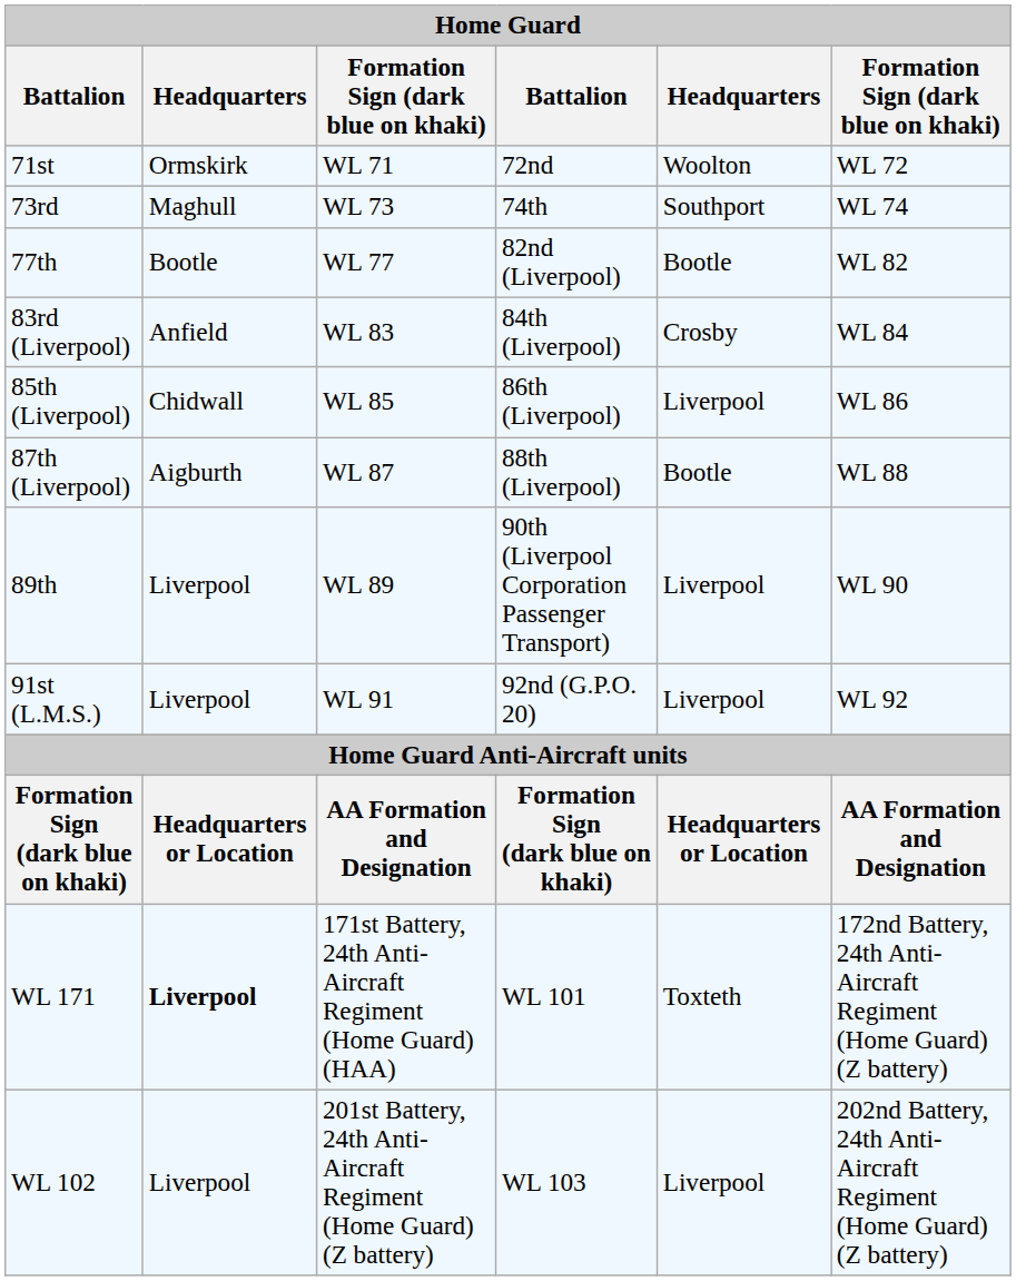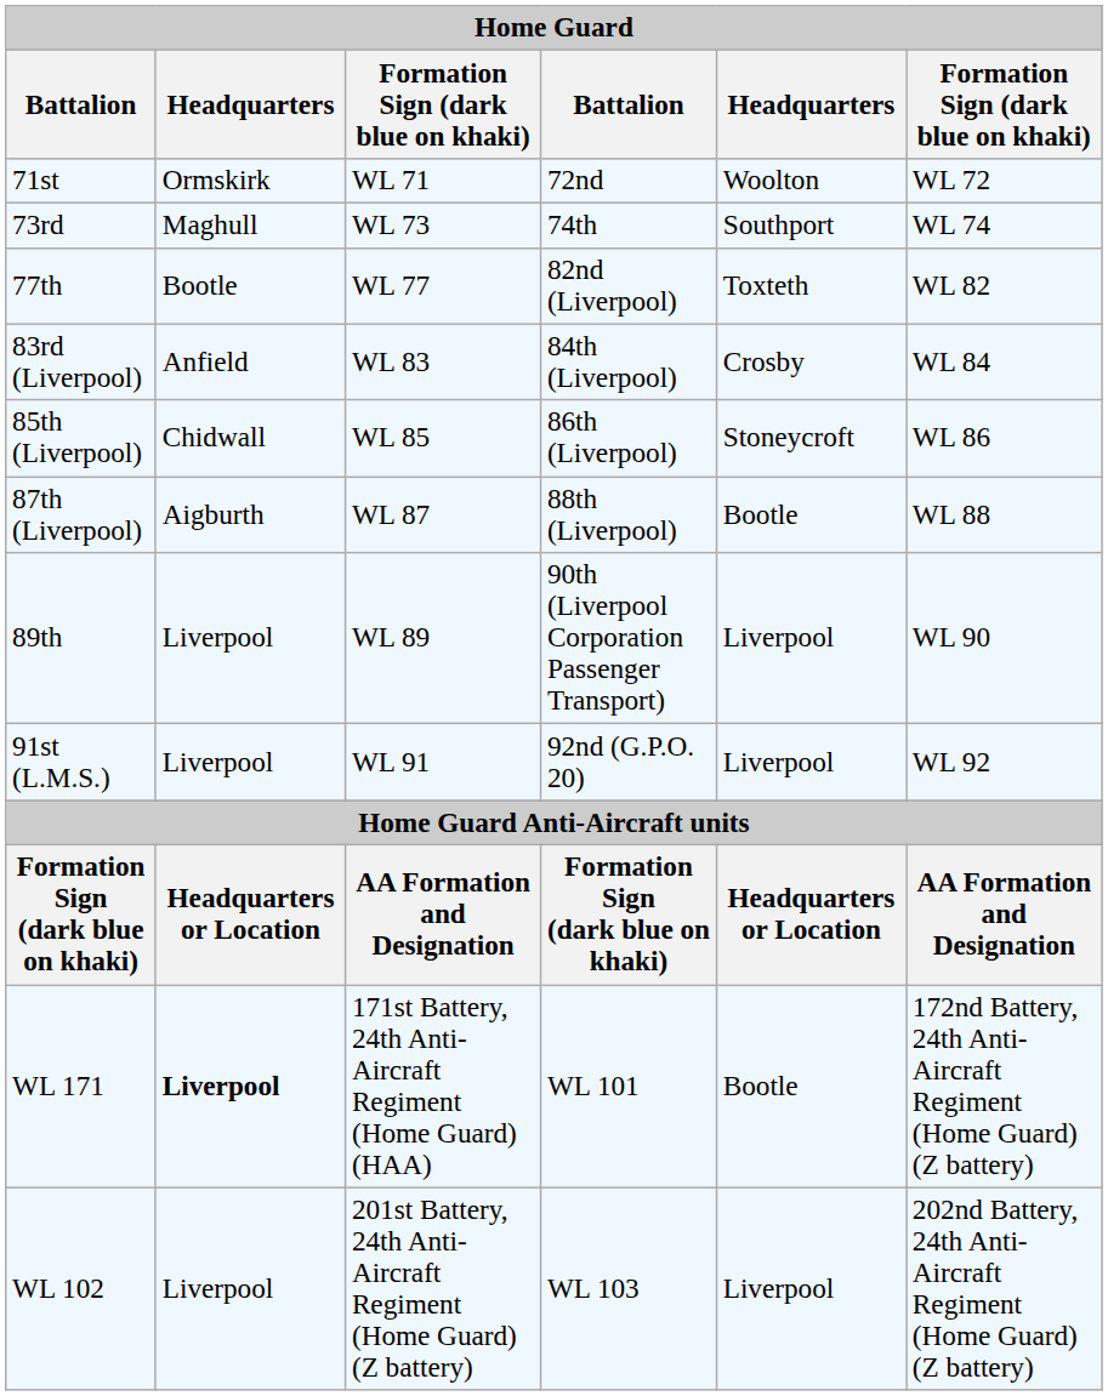 <table class="wikitable" style="width:100%;">
 <tr>
 <th colspan="6" style="background:#ccc;">Home Guard</th>
 </tr>
 <tr>
 <th>Battalion</th>
 <th>Headquarters</th>
 <th>Formation Sign (dark blue on khaki)</th>
 <th>Battalion</th>
 <th>Headquarters</th>
 <th>Formation Sign (dark blue on khaki)</th>
 </tr>
 <tr style="background:#f0f8ff;">
 <td>71st</td>
 <td>Ormskirk</td>
 <td>WL 71</td>
 <td>72nd</td>
 <td>Woolton</td>
 <td>WL 72</td>
 </tr>
 <tr style="background:#f0f8ff;">
 <td>73rd</td>
 <td>Maghull</td>
 <td>WL 73</td>
 <td>74th</td>
 <td>Southport</td>
 <td>WL 74</td>
 </tr>
 <tr style="background:#f0f8ff;">
 <td>77th</td>
 <td>Bootle</td>
 <td>WL 77</td>
 <td>82nd (Liverpool)</td>
-<td>Bootle</td>
+<td>Toxteth</td>
 <td>WL 82</td>
 </tr>
 <tr style="background:#f0f8ff;">
 <td>83rd (Liverpool)</td>
 <td>Anfield</td>
 <td>WL 83</td>
 <td>84th (Liverpool)</td>
 <td>Crosby</td>
 <td>WL 84</td>
 </tr>
 <tr style="background:#f0f8ff;">
 <td>85th (Liverpool)</td>
 <td>Chidwall</td>
 <td>WL 85</td>
 <td>86th (Liverpool)</td>
-<td>Liverpool</td>
+<td>Stoneycroft</td>
 <td>WL 86</td>
 </tr>
 <tr style="background:#f0f8ff;">
 <td>87th (Liverpool)</td>
 <td>Aigburth</td>
 <td>WL 87</td>
 <td>88th (Liverpool)</td>
 <td>Bootle</td>
 <td>WL 88</td>
 </tr>
 <tr style="background:#f0f8ff;">
 <td>89th</td>
 <td>Liverpool</td>
 <td>WL 89</td>
 <td>90th (Liverpool Corporation Passenger Transport)</td>
 <td>Liverpool</td>
 <td>WL 90</td>
 </tr>
 <tr style="background:#f0f8ff;">
 <td>91st (L.M.S.)</td>
 <td>Liverpool</td>
 <td>WL 91</td>
 <td>92nd (G.P.O. 20)</td>
 <td>Liverpool</td>
 <td>WL 92</td>
 </tr>
 <tr>
 <th colspan="6" style="background:#ccc;">Home Guard Anti-Aircraft units</th>
 </tr>
 <tr>
 <th>Formation Sign<br> (dark blue on khaki)</th>
 <th>Headquarters or Location</th>
 <th>AA Formation and Designation</th>
 <th>Formation Sign<br> (dark blue on khaki)</th>
 <th>Headquarters or Location</th>
 <th>AA Formation and Designation</th>
 </tr>
 <tr style="background:#f0f8ff;">
 <td>WL 171</td>
 <td><strong>Liverpool</strong></td>
 <td>171st Battery, 24th Anti-Aircraft Regiment (Home Guard) (HAA)</td>
 <td>WL 101</td>
-<td>Toxteth</td>
+<td>Bootle</td>
 <td>172nd Battery, 24th Anti-Aircraft Regiment (Home Guard) (Z battery)</td>
 </tr>
 <tr style="background:#f0f8ff;">
 <td>WL 102</td>
 <td>Liverpool</td>
 <td>201st Battery, 24th Anti-Aircraft Regiment (Home Guard) (Z battery)</td>
 <td>WL 103</td>
 <td>Liverpool</td>
 <td>202nd Battery, 24th Anti-Aircraft Regiment (Home Guard) (Z battery)</td>
 </tr>
 </table>
